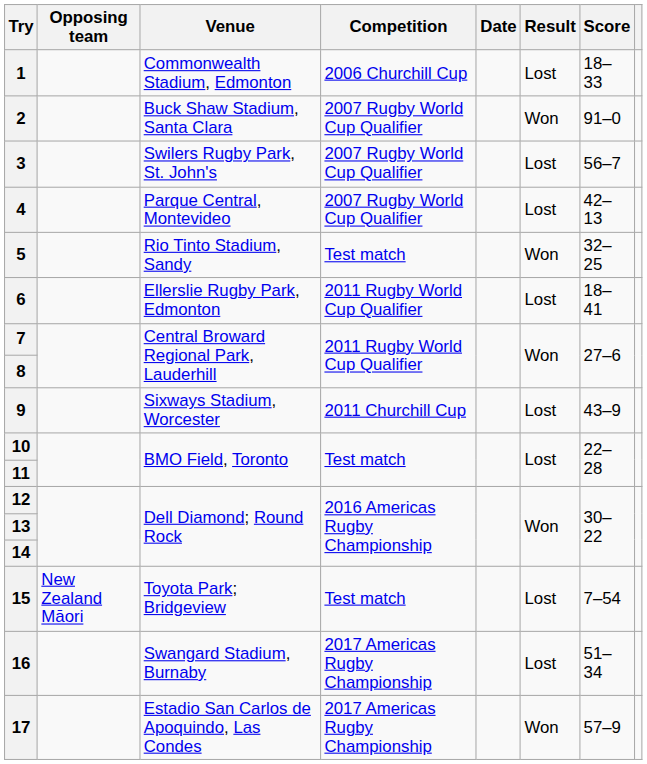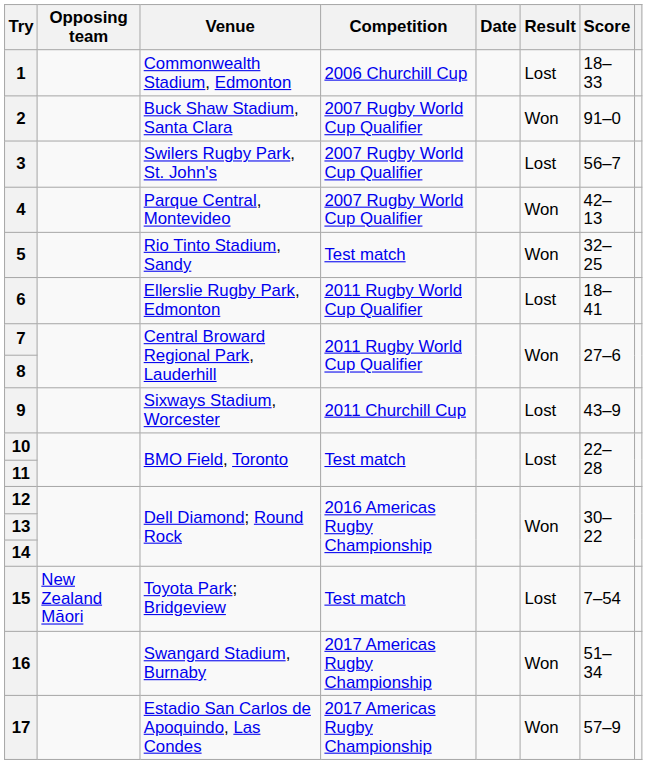 <table class="wikitable sortable">
 <tr>
 <th scope=col>Try</th>
 <th scope=col>Opposing team</th>
 <th scope=col>Venue</th>
 <th scope=col>Competition</th>
 <th scope=col>Date</th>
 <th scope=col>Result</th>
 <th scope=col>Score</th>
 <th scope=col class=unsortable></th>
 </tr>
 <tr>
 <th scope=row>1</th>
 <td></td>
 <td><a href='#'>Commonwealth Stadium</a>, <a href='#'>Edmonton</a></td>
 <td><a href='#'>2006 Churchill Cup</a></td>
 <td></td>
 <td>Lost</td>
 <td>18–33</td>
 <td></td>
 </tr>
 <tr>
 <th scope=row>2</th>
 <td></td>
 <td><a href='#'>Buck Shaw Stadium</a>, <a href='#'>Santa Clara</a></td>
 <td><a href='#'>2007 Rugby World Cup Qualifier</a></td>
 <td></td>
 <td>Won</td>
 <td>91–0</td>
 <td></td>
 </tr>
 <tr>
 <th scope=row>3</th>
 <td></td>
 <td><a href='#'>Swilers Rugby Park</a>, <a href='#'>St. John's</a></td>
 <td><a href='#'>2007 Rugby World Cup Qualifier</a></td>
 <td></td>
 <td>Lost</td>
 <td>56–7</td>
 <td></td>
 </tr>
 <tr>
 <th scope=row>4</th>
 <td></td>
 <td><a href='#'>Parque Central</a>, <a href='#'>Montevideo</a></td>
 <td><a href='#'>2007 Rugby World Cup Qualifier</a></td>
 <td></td>
-<td>Lost</td>
+<td>Won</td>
 <td>42–13</td>
 <td></td>
 </tr>
 <tr>
 <th scope=row>5</th>
 <td></td>
 <td><a href='#'>Rio Tinto Stadium</a>, <a href='#'>Sandy</a></td>
 <td><a href='#'>Test match</a></td>
 <td></td>
 <td>Won</td>
 <td>32–25</td>
 <td></td>
 </tr>
 <tr>
 <th scope=row>6</th>
 <td></td>
 <td><a href='#'>Ellerslie Rugby Park</a>, <a href='#'>Edmonton</a></td>
 <td><a href='#'>2011 Rugby World Cup Qualifier</a></td>
 <td></td>
 <td>Lost</td>
 <td>18–41</td>
 <td></td>
 </tr>
 <tr>
 <th scope=row>7</th>
 <td rowspan=2></td>
 <td rowspan=2><a href='#'>Central Broward Regional Park</a>, <a href='#'>Lauderhill</a></td>
 <td rowspan=2><a href='#'>2011 Rugby World Cup Qualifier</a></td>
 <td rowspan=2></td>
 <td rowspan=2>Won</td>
 <td rowspan=2>27–6</td>
 <td rowspan=2></td>
 </tr>
 <tr>
 <th scope=row>8</th>
 </tr>
 <tr>
 <th scope=row>9</th>
 <td></td>
 <td><a href='#'>Sixways Stadium</a>, <a href='#'>Worcester</a></td>
 <td><a href='#'>2011 Churchill Cup</a></td>
 <td></td>
 <td>Lost</td>
 <td>43–9</td>
 <td></td>
 </tr>
 <tr>
 <th scope=row>10</th>
 <td rowspan=2></td>
 <td rowspan=2><a href='#'>BMO Field</a>, <a href='#'>Toronto</a></td>
 <td rowspan=2><a href='#'>Test match</a></td>
 <td rowspan=2></td>
 <td rowspan=2>Lost</td>
 <td rowspan=2>22–28</td>
 <td rowspan=2></td>
 </tr>
 <tr>
 <th scope=row>11</th>
 </tr>
 <tr>
 <th scope=row>12</th>
 <td rowspan=3></td>
 <td rowspan=3><a href='#'>Dell Diamond</a>; <a href='#'>Round Rock</a></td>
 <td rowspan=3><a href='#'>2016 Americas Rugby Championship</a></td>
 <td rowspan=3></td>
 <td rowspan=3>Won</td>
 <td rowspan=3>30–22</td>
 <td rowspan=3></td>
 </tr>
 <tr>
 <th scope=row>13</th>
 </tr>
 <tr>
 <th scope=row>14</th>
 </tr>
 <tr>
 <th scope=row>15</th>
 <td> <a href='#'>New Zealand Māori</a></td>
 <td><a href='#'>Toyota Park</a>; <a href='#'>Bridgeview</a></td>
 <td><a href='#'>Test match</a></td>
 <td></td>
 <td>Lost</td>
 <td>7–54</td>
 <td></td>
 </tr>
 <tr>
 <th scope=row>16</th>
 <td></td>
 <td><a href='#'>Swangard Stadium</a>, <a href='#'>Burnaby</a></td>
 <td><a href='#'>2017 Americas Rugby Championship</a></td>
 <td></td>
-<td>Lost</td>
+<td>Won</td>
 <td>51–34</td>
 <td></td>
 </tr>
 <tr>
 <th scope=row>17</th>
 <td></td>
 <td><a href='#'>Estadio San Carlos de Apoquindo</a>, <a href='#'>Las Condes</a></td>
 <td><a href='#'>2017 Americas Rugby Championship</a></td>
 <td></td>
 <td>Won</td>
 <td>57–9</td>
 <td></td>
 </tr>
 </table>
